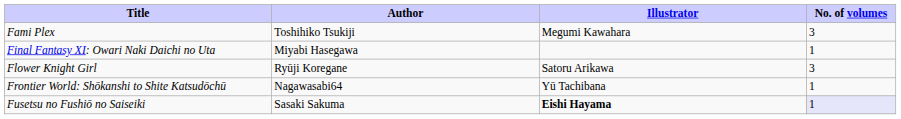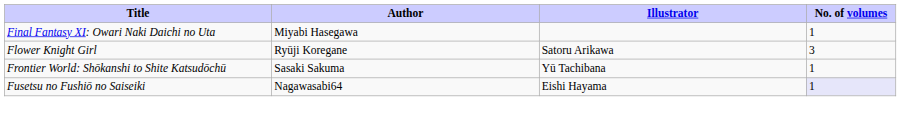 <table class="wikitable" style="width: 98%;">
 <tr>
 <th width=30% style="background:#ccf;">Title</th>
 <th width=30% style="background:#ccf;">Author</th>
 <th width=30% style="background:#ccf;"><a href='#'>Illustrator</a></th>
 <th width=10% style="background:#ccf;">No. of <a href='#'>volumes</a></th>
-</tr>
-<tr>
-<td><em>Fami Plex</em></td>
-<td>Toshihiko Tsukiji</td>
-<td>Megumi Kawahara</td>
-<td>3</td>
 </tr>
 <tr>
 <td><em><a href='#'>Final Fantasy XI</a>: Owari Naki Daichi no Uta</em></td>
 <td>Miyabi Hasegawa</td>
 <td></td>
 <td>1</td>
 </tr>
 <tr>
 <td><em>Flower Knight Girl</em></td>
 <td>Ryūji Koregane</td>
 <td>Satoru Arikawa</td>
 <td>3</td>
 </tr>
 <tr>
 <td><em>Frontier World: Shōkanshi to Shite Katsudōchū</em></td>
-<td>Nagawasabi64</td>
+<td>Sasaki Sakuma</td>
 <td>Yū Tachibana</td>
 <td>1</td>
 </tr>
 <tr>
 <td><em>Fusetsu no Fushiō no Saiseiki</em></td>
-<td>Sasaki Sakuma</td>
-<td><strong>Eishi Hayama</strong></td>
+<td>Nagawasabi64</td>
+<td>Eishi Hayama</td>
 <td style="background: lavender;">1</td>
 </tr>
 </table>
